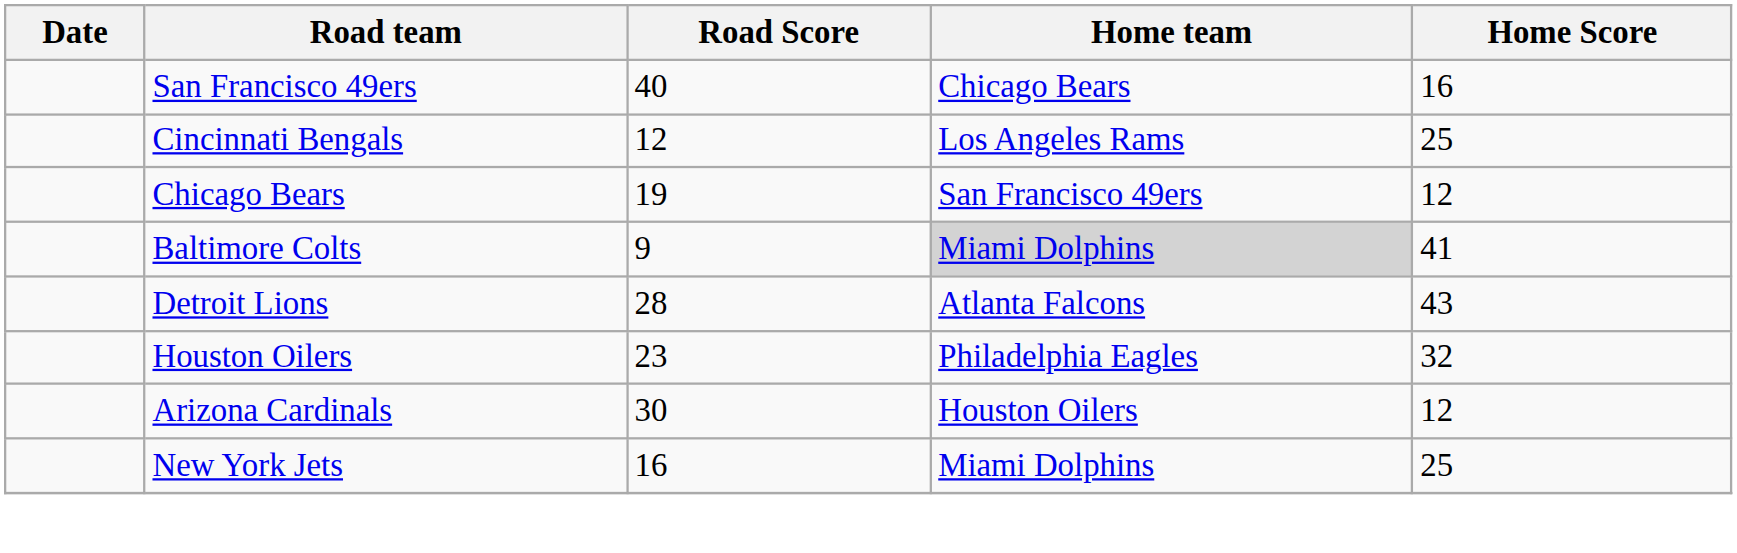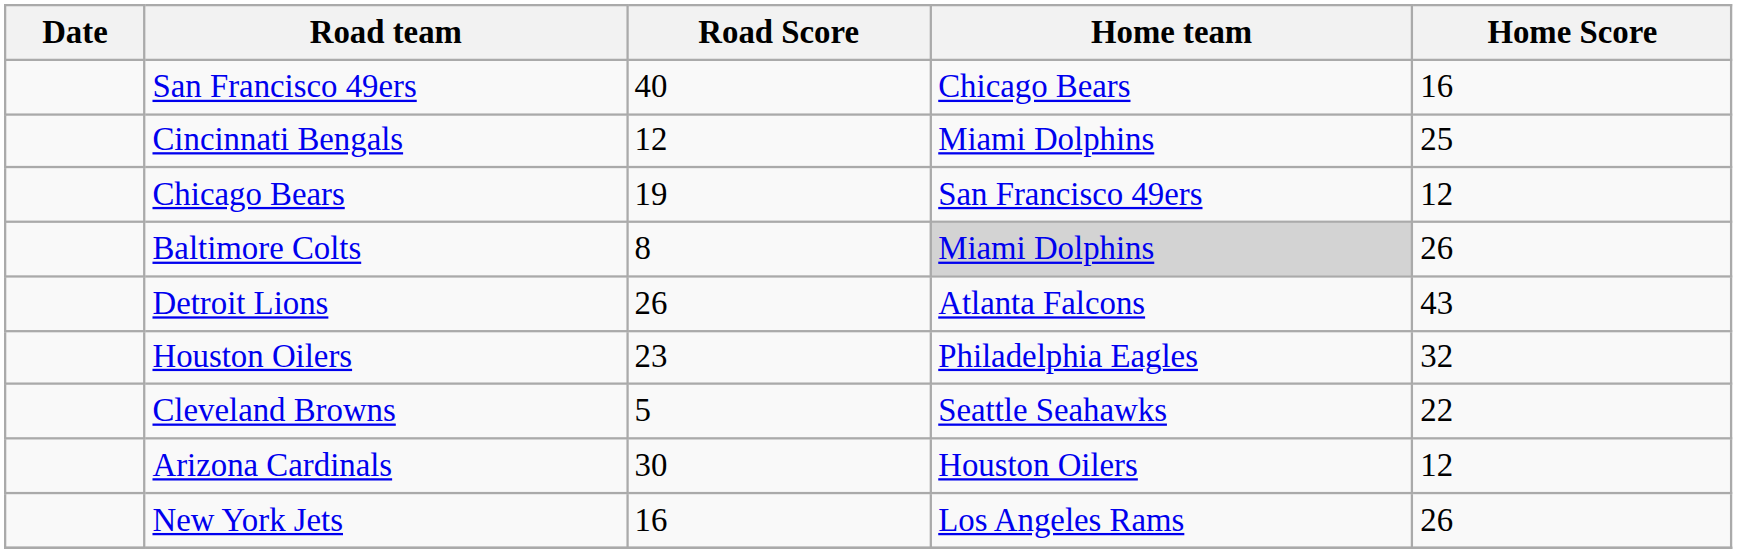 <table class="wikitable sortable" style="font-size: 90%; width: 60%">
 <tr>
 <th>Date</th>
 <th>Road team</th>
 <th>Road Score</th>
 <th>Home team</th>
 <th>Home Score</th>
 </tr>
 <tr>
 <td></td>
 <td><a href='#'>San Francisco 49ers</a></td>
 <td>40</td>
 <td><a href='#'>Chicago Bears</a></td>
 <td>16</td>
 </tr>
 <tr>
 <td></td>
 <td><a href='#'>Cincinnati Bengals</a></td>
 <td>12</td>
-<td><a href='#'>Los Angeles Rams</a></td>
+<td><a href='#'>Miami Dolphins</a></td>
 <td>25</td>
 </tr>
 <tr>
 <td></td>
 <td><a href='#'>Chicago Bears</a></td>
 <td>19</td>
 <td><a href='#'>San Francisco 49ers</a></td>
 <td>12</td>
 </tr>
 <tr>
 <td></td>
 <td><a href='#'>Baltimore Colts</a></td>
-<td>9</td>
+<td>8</td>
 <td style="background: lightgrey;"><a href='#'>Miami Dolphins</a></td>
-<td>41</td>
+<td>26</td>
 </tr>
 <tr>
 <td></td>
 <td><a href='#'>Detroit Lions</a></td>
-<td>28</td>
+<td>26</td>
 <td><a href='#'>Atlanta Falcons</a></td>
 <td>43</td>
 </tr>
 <tr>
 <td></td>
 <td><a href='#'>Houston Oilers</a></td>
 <td>23</td>
 <td><a href='#'>Philadelphia Eagles</a></td>
 <td>32</td>
 </tr>
 <tr>
 <td></td>
+<td><a href='#'>Cleveland Browns</a></td>
+<td>5</td>
+<td><a href='#'>Seattle Seahawks</a></td>
+<td>22</td>
+</tr>
+<tr>
+<td></td>
 <td><a href='#'>Arizona Cardinals</a></td>
 <td>30</td>
 <td><a href='#'>Houston Oilers</a></td>
 <td>12</td>
 </tr>
 <tr>
 <td></td>
 <td><a href='#'>New York Jets</a></td>
 <td>16</td>
-<td><a href='#'>Miami Dolphins</a></td>
-<td>25</td>
+<td><a href='#'>Los Angeles Rams</a></td>
+<td>26</td>
 </tr>
 <tr>
 </tr>
 </table>
